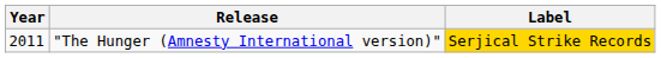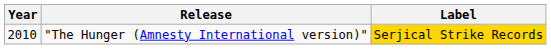 <table class="wikitable">
 <tr>
 <th style="text-align:center; width:33px;">Year</th>
 <th style="text-align:center;">Release</th>
 <th style="text-align:center;">Label</th>
 </tr>
 <tr>
-<td>2011</td>
+<td>2010</td>
 <td>"The Hunger (<a href='#'>Amnesty International</a> version)"</td>
 <td style="background: gold;">Serjical Strike Records</td>
 </tr>
 </table>
